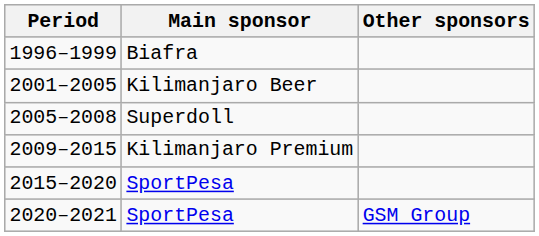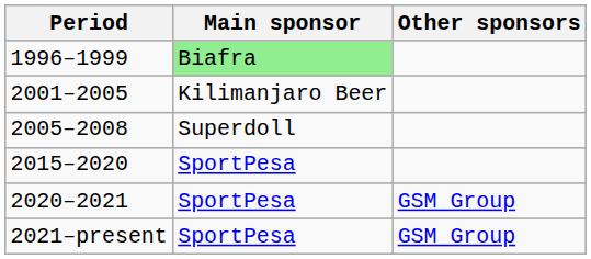 <table class="wikitable">
 <tr>
 <th>Period</th>
 <th>Main sponsor</th>
 <th>Other sponsors</th>
 </tr>
 <tr>
 <td>1996–1999</td>
-<td>Biafra</td>
+<td style="background: lightgreen;">Biafra</td>
 <td></td>
 </tr>
 <tr>
 <td>2001–2005</td>
 <td>Kilimanjaro Beer</td>
 <td></td>
 </tr>
 <tr>
 <td>2005–2008</td>
 <td>Superdoll</td>
 <td></td>
 </tr>
 <tr>
-<td>2009–2015</td>
-<td>Kilimanjaro Premium</td>
-<td></td>
-</tr>
-<tr>
 <td>2015–2020</td>
 <td><a href='#'>SportPesa</a></td>
 <td></td>
 </tr>
 <tr>
 <td>2020–2021</td>
 <td><a href='#'>SportPesa</a></td>
 <td><a href='#'>GSM Group</a></td>
 </tr>
+<tr>
+<td>2021–present</td>
+<td><a href='#'>SportPesa</a></td>
+<td><a href='#'>GSM Group</a></td>
+</tr>
 </table>
